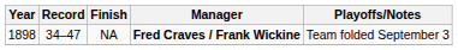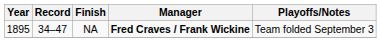 <table class="wikitable" style="text-align:center">
 <tr>
 <th>Year</th>
 <th>Record</th>
 <th>Finish</th>
 <th>Manager</th>
 <th>Playoffs/Notes</th>
 </tr>
 <tr>
-<td>1898</td>
+<td>1895</td>
 <td>34–47</td>
 <td>NA</td>
 <td><strong>Fred Craves / Frank Wickine</strong></td>
 <td>Team folded September 3</td>
 </tr>
 <tr>
 </tr>
 </table>
